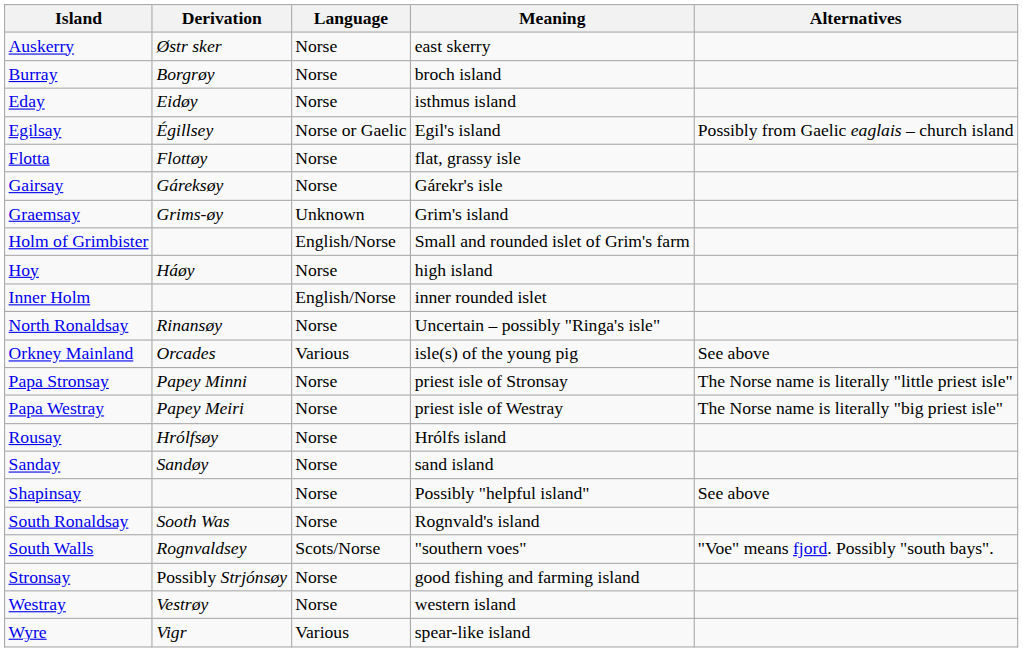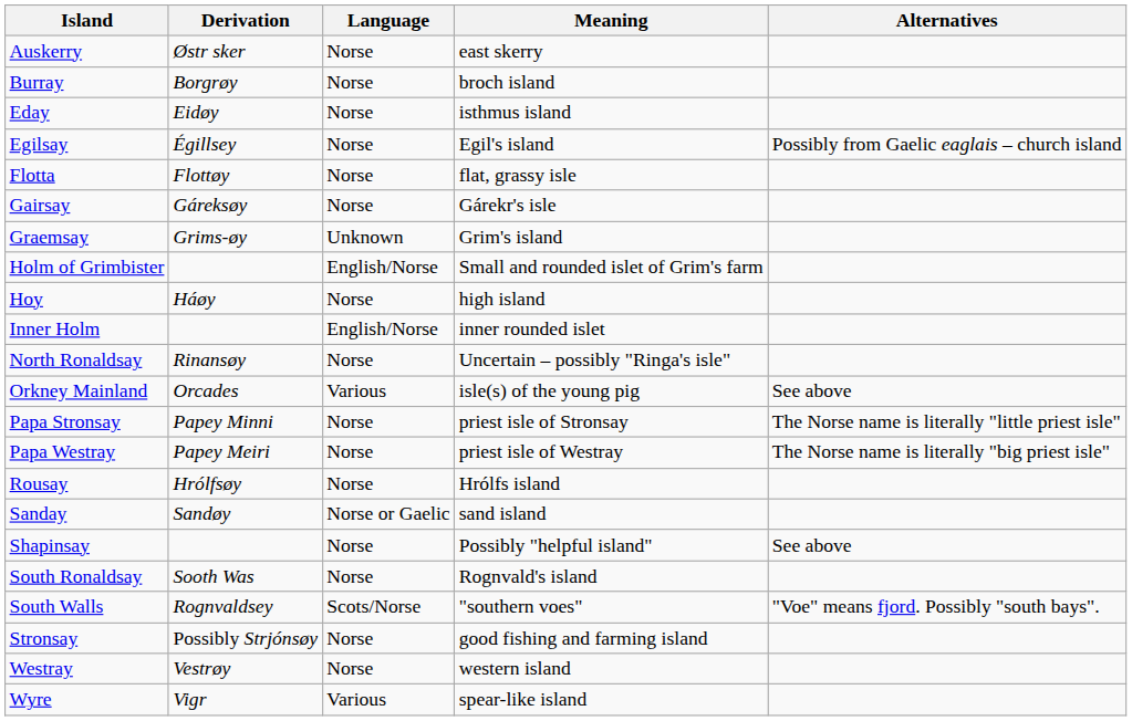 <table class="wikitable sortable">
 <tr>
 <th>Island</th>
 <th>Derivation</th>
 <th>Language</th>
 <th>Meaning</th>
 <th>Alternatives</th>
 </tr>
 <tr>
 <td><a href='#'>Auskerry</a></td>
 <td><em>Østr sker</em></td>
 <td>Norse</td>
 <td>east skerry</td>
 <td></td>
 </tr>
 <tr>
 <td><a href='#'>Burray</a></td>
 <td><em>Borgrøy</em></td>
 <td>Norse</td>
 <td>broch island</td>
 <td></td>
 </tr>
 <tr>
 <td><a href='#'>Eday</a></td>
 <td><em>Eidøy</em></td>
 <td>Norse</td>
 <td>isthmus island</td>
 <td></td>
 </tr>
 <tr>
 <td><a href='#'>Egilsay</a></td>
 <td><em>Égillsey</em></td>
-<td>Norse or Gaelic</td>
+<td>Norse</td>
 <td>Egil's island</td>
 <td>Possibly from Gaelic <em>eaglais</em> – church island</td>
 </tr>
 <tr>
 <td><a href='#'>Flotta</a></td>
 <td><em>Flottøy</em></td>
 <td>Norse</td>
 <td>flat, grassy isle</td>
 <td></td>
 </tr>
 <tr>
 <td><a href='#'>Gairsay</a></td>
 <td><em>Gáreksøy</em></td>
 <td>Norse</td>
 <td>Gárekr's isle</td>
 <td></td>
 </tr>
 <tr>
 <td><a href='#'>Graemsay</a></td>
 <td><em>Grims-øy</em></td>
 <td>Unknown</td>
 <td>Grim's island</td>
 <td></td>
 </tr>
 <tr>
 <td><a href='#'>Holm of Grimbister</a></td>
 <td></td>
 <td>English/Norse</td>
 <td>Small and rounded islet of Grim's farm</td>
 <td></td>
 </tr>
 <tr>
 <td><a href='#'>Hoy</a></td>
 <td><em>Háøy</em></td>
 <td>Norse</td>
 <td>high island</td>
 <td></td>
 </tr>
 <tr>
 <td><a href='#'>Inner Holm</a></td>
 <td></td>
 <td>English/Norse</td>
 <td>inner rounded islet</td>
 <td></td>
 </tr>
 <tr>
 <td><a href='#'>North Ronaldsay</a></td>
 <td><em>Rinansøy</em></td>
 <td>Norse</td>
 <td>Uncertain – possibly "Ringa's isle"</td>
 <td></td>
 </tr>
 <tr>
 <td><a href='#'>Orkney Mainland</a></td>
 <td><em>Orcades</em></td>
 <td>Various</td>
 <td>isle(s) of the young pig</td>
 <td>See above</td>
 </tr>
 <tr>
 <td><a href='#'>Papa Stronsay</a></td>
 <td><em>Papey Minni</em></td>
 <td>Norse</td>
 <td>priest isle of Stronsay</td>
 <td>The Norse name is literally "little priest isle"</td>
 </tr>
 <tr>
 <td><a href='#'>Papa Westray</a></td>
 <td><em>Papey Meiri</em></td>
 <td>Norse</td>
 <td>priest isle of Westray</td>
 <td>The Norse name is literally "big priest isle"</td>
 </tr>
 <tr>
 <td><a href='#'>Rousay</a></td>
 <td><em>Hrólfsøy</em></td>
 <td>Norse</td>
 <td>Hrólfs island</td>
 <td></td>
 </tr>
 <tr>
 <td><a href='#'>Sanday</a></td>
 <td><em>Sandøy</em></td>
-<td>Norse</td>
+<td>Norse or Gaelic</td>
 <td>sand island</td>
 <td></td>
 </tr>
 <tr>
 <td><a href='#'>Shapinsay</a></td>
 <td></td>
 <td>Norse</td>
 <td>Possibly "helpful island"</td>
 <td>See above</td>
 </tr>
 <tr>
 <td><a href='#'>South Ronaldsay</a></td>
 <td><em>Sooth Was</em></td>
 <td>Norse</td>
 <td>Rognvald's island</td>
 <td></td>
 </tr>
 <tr>
 <td><a href='#'>South Walls</a></td>
 <td><em>Rognvaldsey</em></td>
 <td>Scots/Norse</td>
 <td>"southern voes"</td>
 <td>"Voe" means <a href='#'>fjord</a>. Possibly "south bays".</td>
 </tr>
 <tr>
 <td><a href='#'>Stronsay</a></td>
 <td>Possibly <em>Strjónsøy</em></td>
 <td>Norse</td>
 <td>good fishing and farming island</td>
 <td></td>
 </tr>
 <tr>
 <td><a href='#'>Westray</a></td>
 <td><em>Vestrøy</em></td>
 <td>Norse</td>
 <td>western island</td>
 <td></td>
 </tr>
 <tr>
 <td><a href='#'>Wyre</a></td>
 <td><em>Vigr</em></td>
 <td>Various</td>
 <td>spear-like island</td>
 <td></td>
 </tr>
 </table>
